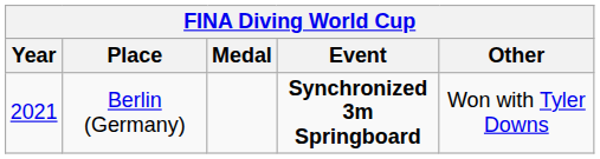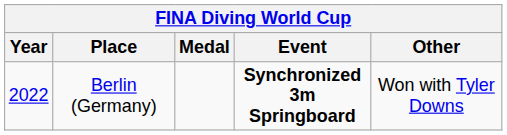 <table class="wikitable center col2izq" style="text-align:center;width:445px;">
 <tr>
 <th colspan="5"><a href='#'>FINA Diving World Cup</a></th>
 </tr>
 <tr>
 <th>Year</th>
 <th>Place</th>
 <th>Medal</th>
 <th>Event</th>
 <th>Other</th>
 </tr>
 <tr>
-<td><a href='#'>2021</a></td>
+<td><a href='#'>2022</a></td>
 <td><a href='#'>Berlin</a> (Germany)</td>
 <td></td>
 <td><strong>Synchronized<br>3m Springboard</strong></td>
 <td>Won with <a href='#'>Tyler Downs</a></td>
 </tr>
 </table>
